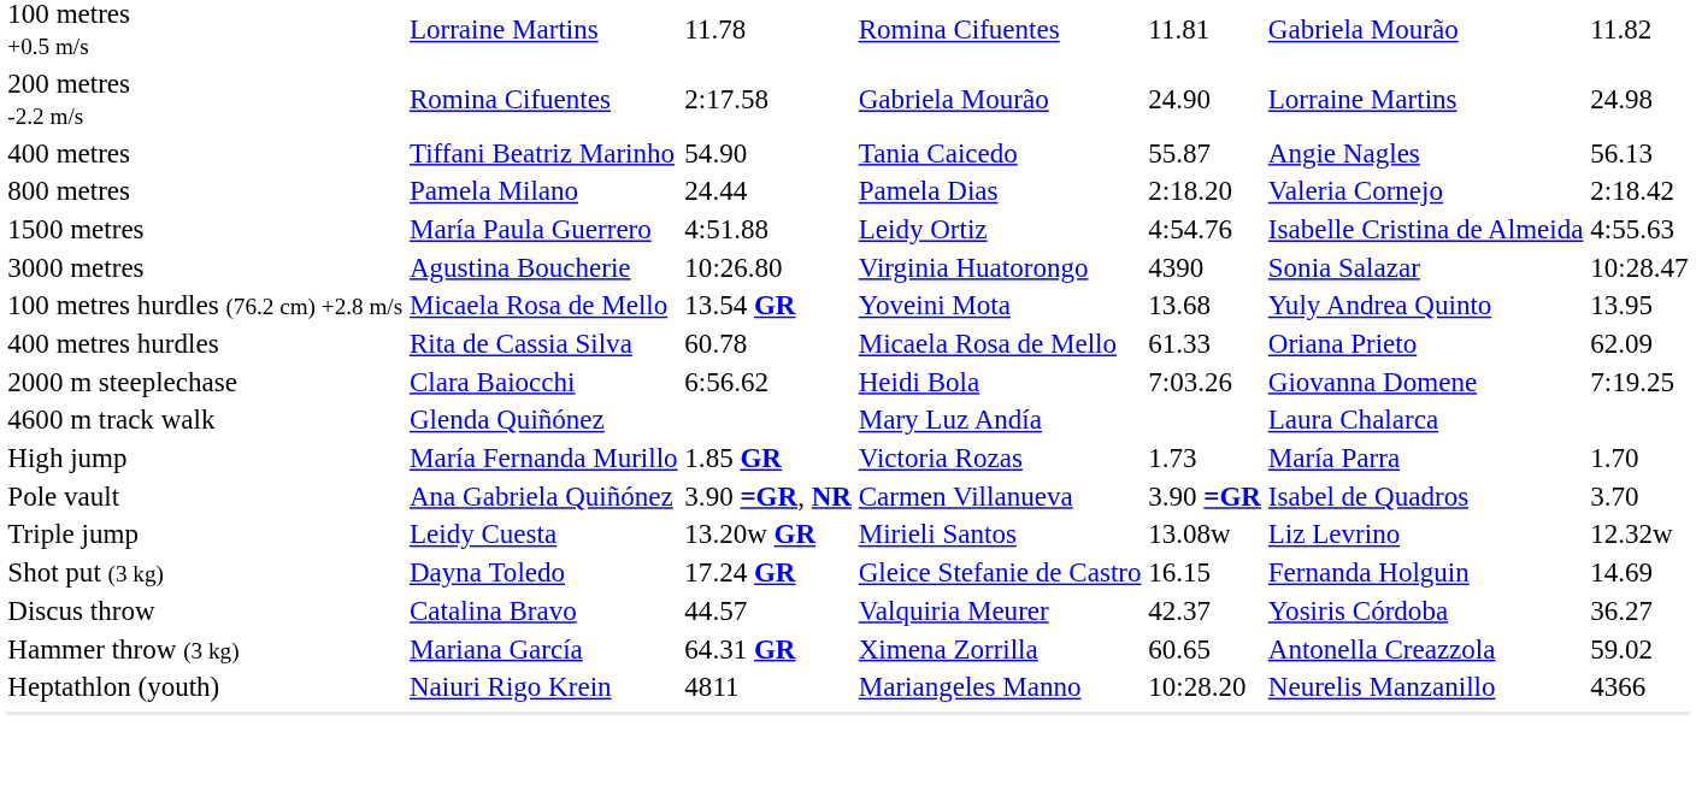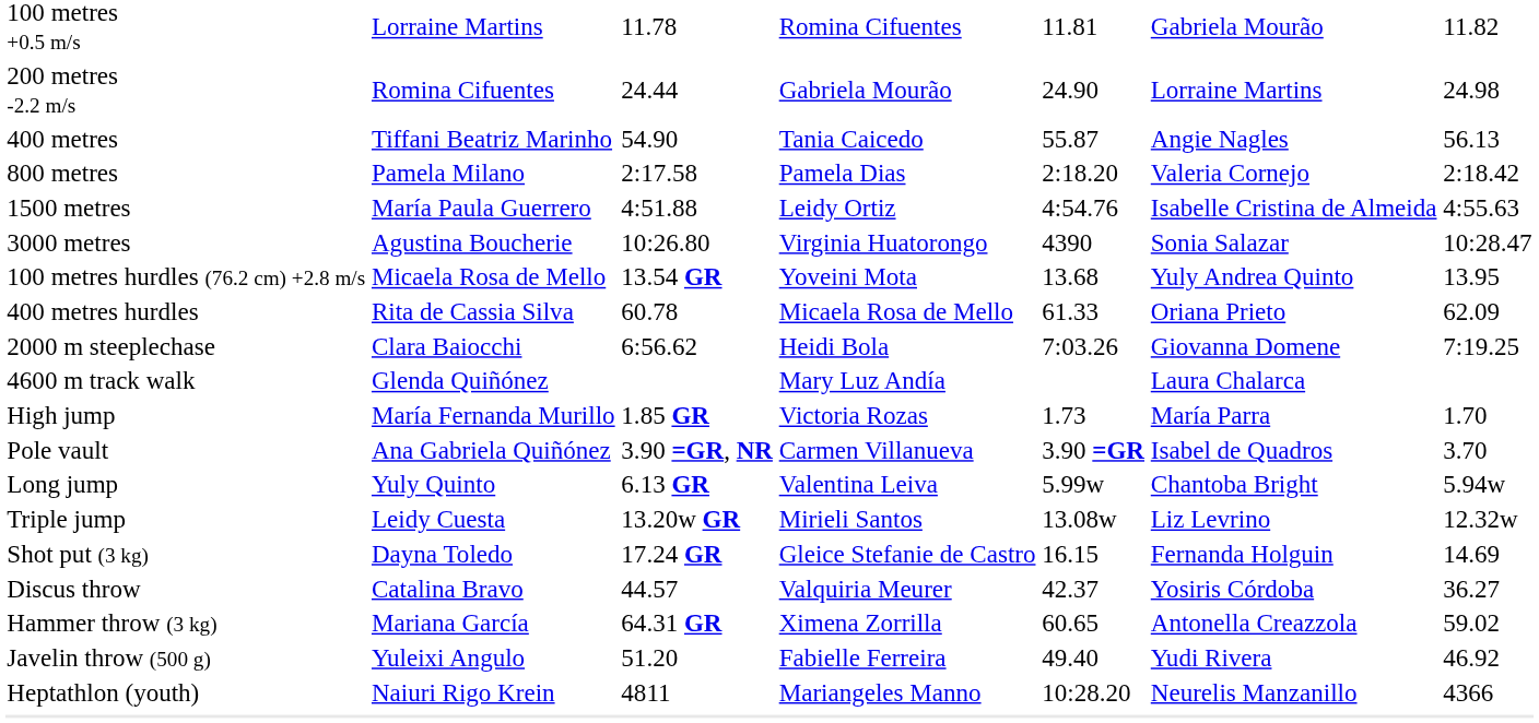 <table>
 <tr>
 <td>100 metres<br><small>+0.5 m/s</small></td>
 <td><a href='#'>Lorraine Martins</a><br></td>
 <td>11.78</td>
 <td><a href='#'>Romina Cifuentes</a><br></td>
 <td>11.81</td>
 <td><a href='#'>Gabriela Mourão</a><br></td>
 <td>11.82</td>
 </tr>
 <tr>
 <td>200 metres<br><small>-2.2 m/s</small></td>
 <td><a href='#'>Romina Cifuentes</a><br></td>
-<td>2:17.58</td>
+<td>24.44</td>
 <td><a href='#'>Gabriela Mourão</a><br></td>
 <td>24.90</td>
 <td><a href='#'>Lorraine Martins</a><br></td>
 <td>24.98</td>
 </tr>
 <tr>
 <td>400 metres</td>
 <td><a href='#'>Tiffani Beatriz Marinho</a><br></td>
 <td>54.90</td>
 <td><a href='#'>Tania Caicedo</a><br></td>
 <td>55.87</td>
 <td><a href='#'>Angie Nagles</a><br></td>
 <td>56.13</td>
 </tr>
 <tr>
 <td>800 metres</td>
 <td><a href='#'>Pamela Milano</a><br></td>
-<td>24.44</td>
+<td>2:17.58</td>
 <td><a href='#'>Pamela Dias</a><br></td>
 <td>2:18.20</td>
 <td><a href='#'>Valeria Cornejo</a><br></td>
 <td>2:18.42</td>
 </tr>
 <tr>
 <td>1500 metres</td>
 <td><a href='#'>María Paula Guerrero</a><br></td>
 <td>4:51.88</td>
 <td><a href='#'>Leidy Ortiz</a><br></td>
 <td>4:54.76</td>
 <td><a href='#'>Isabelle Cristina de Almeida</a><br></td>
 <td>4:55.63</td>
 </tr>
 <tr>
 <td>3000 metres</td>
 <td><a href='#'>Agustina Boucherie</a><br></td>
 <td>10:26.80</td>
 <td><a href='#'>Virginia Huatorongo</a><br></td>
 <td>4390</td>
 <td><a href='#'>Sonia Salazar</a><br></td>
 <td>10:28.47</td>
 </tr>
 <tr>
 <td>100 metres hurdles <small>(76.2 cm) +2.8 m/s</small></td>
 <td><a href='#'>Micaela Rosa de Mello</a><br></td>
 <td>13.54 <strong><a href='#'>GR</a></strong></td>
 <td><a href='#'>Yoveini Mota</a><br></td>
 <td>13.68</td>
 <td><a href='#'>Yuly Andrea Quinto</a><br></td>
 <td>13.95</td>
 </tr>
 <tr>
 <td>400 metres hurdles</td>
 <td><a href='#'>Rita de Cassia Silva</a><br></td>
 <td>60.78</td>
 <td><a href='#'>Micaela Rosa de Mello</a><br></td>
 <td>61.33</td>
 <td><a href='#'>Oriana Prieto</a><br></td>
 <td>62.09</td>
 </tr>
 <tr>
 <td>2000 m steeplechase</td>
 <td><a href='#'>Clara Baiocchi</a><br></td>
 <td>6:56.62</td>
 <td><a href='#'>Heidi Bola</a><br></td>
 <td>7:03.26</td>
 <td><a href='#'>Giovanna Domene</a><br></td>
 <td>7:19.25</td>
 </tr>
 <tr>
 <td>4600 m track walk</td>
 <td><a href='#'>Glenda Quiñónez</a><br></td>
 <td></td>
 <td><a href='#'>Mary Luz Andía</a><br></td>
 <td></td>
 <td><a href='#'>Laura Chalarca</a><br></td>
 <td></td>
 </tr>
 <tr>
 <td>High jump</td>
 <td><a href='#'>María Fernanda Murillo</a><br></td>
 <td>1.85 <strong><a href='#'>GR</a></strong></td>
 <td><a href='#'>Victoria Rozas</a><br></td>
 <td>1.73</td>
 <td><a href='#'>María Parra</a><br></td>
 <td>1.70</td>
 </tr>
 <tr>
 <td>Pole vault</td>
 <td><a href='#'>Ana Gabriela Quiñónez</a><br></td>
 <td>3.90 <strong><a href='#'>=GR</a></strong>, <strong><a href='#'>NR</a></strong></td>
 <td><a href='#'>Carmen Villanueva</a><br></td>
 <td>3.90 <strong><a href='#'>=GR</a></strong></td>
 <td><a href='#'>Isabel de Quadros</a><br></td>
 <td>3.70</td>
 </tr>
 <tr>
+<td>Long jump</td>
+<td><a href='#'>Yuly Quinto</a><br></td>
+<td>6.13 <strong><a href='#'>GR</a></strong></td>
+<td><a href='#'>Valentina Leiva</a><br></td>
+<td>5.99w</td>
+<td><a href='#'>Chantoba Bright</a><br></td>
+<td>5.94w</td>
+</tr>
+<tr>
 <td>Triple jump</td>
 <td><a href='#'>Leidy Cuesta</a><br></td>
 <td>13.20w <strong><a href='#'>GR</a></strong></td>
 <td><a href='#'>Mirieli Santos</a><br></td>
 <td>13.08w</td>
 <td><a href='#'>Liz Levrino</a><br></td>
 <td>12.32w</td>
 </tr>
 <tr>
 <td>Shot put <small>(3 kg)</small></td>
 <td><a href='#'>Dayna Toledo</a><br></td>
 <td>17.24 <strong><a href='#'>GR</a></strong></td>
 <td><a href='#'>Gleice Stefanie de Castro</a><br></td>
 <td>16.15</td>
 <td><a href='#'>Fernanda Holguin</a><br></td>
 <td>14.69</td>
 </tr>
 <tr>
 <td>Discus throw</td>
 <td><a href='#'>Catalina Bravo</a><br></td>
 <td>44.57</td>
 <td><a href='#'>Valquiria Meurer</a><br></td>
 <td>42.37</td>
 <td><a href='#'>Yosiris Córdoba</a><br></td>
 <td>36.27</td>
 </tr>
 <tr>
 <td>Hammer throw <small>(3 kg)</small></td>
 <td><a href='#'>Mariana García</a><br></td>
 <td>64.31 <strong><a href='#'>GR</a></strong></td>
 <td><a href='#'>Ximena Zorrilla</a><br></td>
 <td>60.65</td>
 <td><a href='#'>Antonella Creazzola</a><br></td>
 <td>59.02</td>
 </tr>
 <tr>
+<td>Javelin throw <small>(500 g)</small></td>
+<td><a href='#'>Yuleixi Angulo</a><br></td>
+<td>51.20</td>
+<td><a href='#'>Fabielle Ferreira</a><br></td>
+<td>49.40</td>
+<td><a href='#'>Yudi Rivera</a><br></td>
+<td>46.92</td>
+</tr>
+<tr>
 <td>Heptathlon (youth)</td>
 <td><a href='#'>Naiuri Rigo Krein</a><br></td>
 <td>4811</td>
 <td><a href='#'>Mariangeles Manno</a><br></td>
 <td>10:28.20</td>
 <td><a href='#'>Neurelis Manzanillo</a><br></td>
 <td>4366</td>
 </tr>
 <tr>
 </tr>
 <tr bgcolor= e8e8e8>
 <td colspan=7></td>
 </tr>
 </table>
